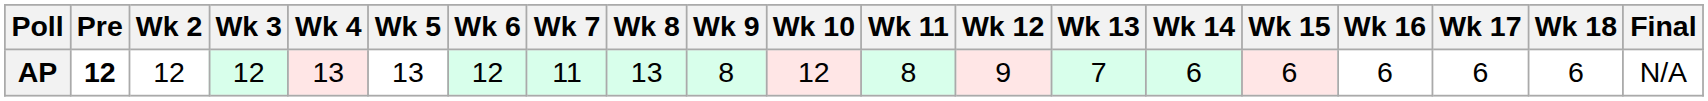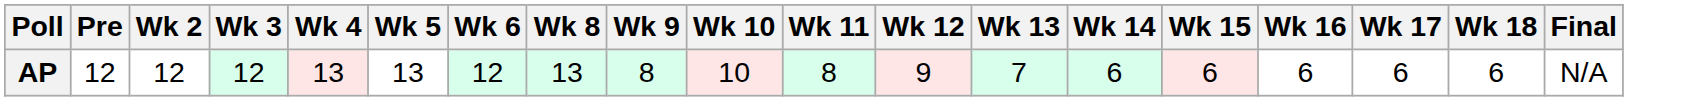 <table class="wikitable" style="white-space:nowrap;text-align:center;">
 <tr>
 <th>Poll</th>
 <th>Pre</th>
 <th>Wk 2</th>
 <th>Wk 3</th>
 <th>Wk 4</th>
 <th>Wk 5</th>
 <th>Wk 6</th>
-<th>Wk 7</th>
 <th>Wk 8</th>
 <th>Wk 9</th>
 <th>Wk 10</th>
 <th>Wk 11</th>
 <th>Wk 12</th>
 <th>Wk 13</th>
 <th>Wk 14</th>
 <th>Wk 15</th>
 <th>Wk 16</th>
 <th>Wk 17</th>
 <th>Wk 18</th>
 <th>Final</th>
 </tr>
 <tr>
 <th>AP</th>
-<td style="background:#FFF;"><strong>12</strong></td>
+<td style="background:#FFF;">12</td>
 <td style="background:#FFF;">12</td>
 <td style="background:#D8FFEB;">12</td>
 <td style="background:#FFE6E6;">13</td>
 <td style="background:#FFF;">13</td>
 <td style="background:#D8FFEB;">12</td>
-<td style="background:#D8FFEB;">11</td>
 <td style="background:#D8FFEB;">13</td>
 <td style="background:#D8FFEB;">8</td>
-<td style="background:#FFE6E6;">12</td>
+<td style="background:#FFE6E6;">10</td>
 <td style="background:#D8FFEB;">8</td>
 <td style="background:#FFE6E6;">9</td>
 <td style="background:#D8FFEB;">7</td>
 <td style="background:#D8FFEB;">6</td>
 <td style="background:#FFE6E6;">6</td>
 <td style="background:#FFF;">6</td>
 <td style="background:#FFF;">6</td>
 <td style="background:#FFF;">6</td>
 <td style="background:#FFF;">N/A</td>
 </tr>
 </table>
